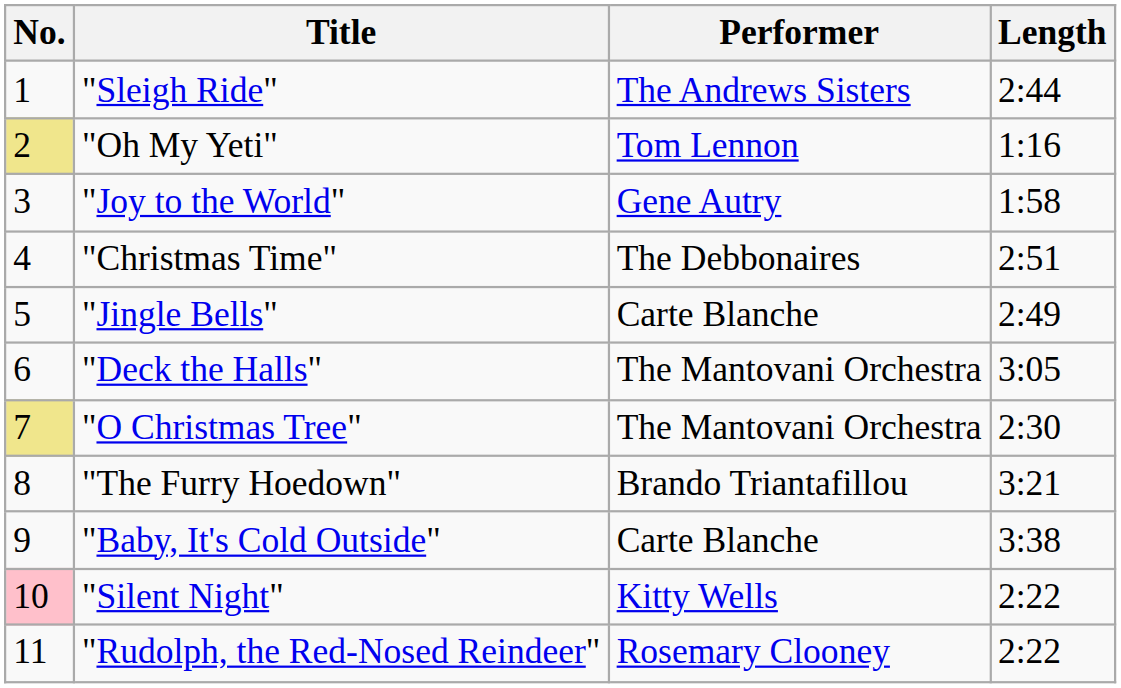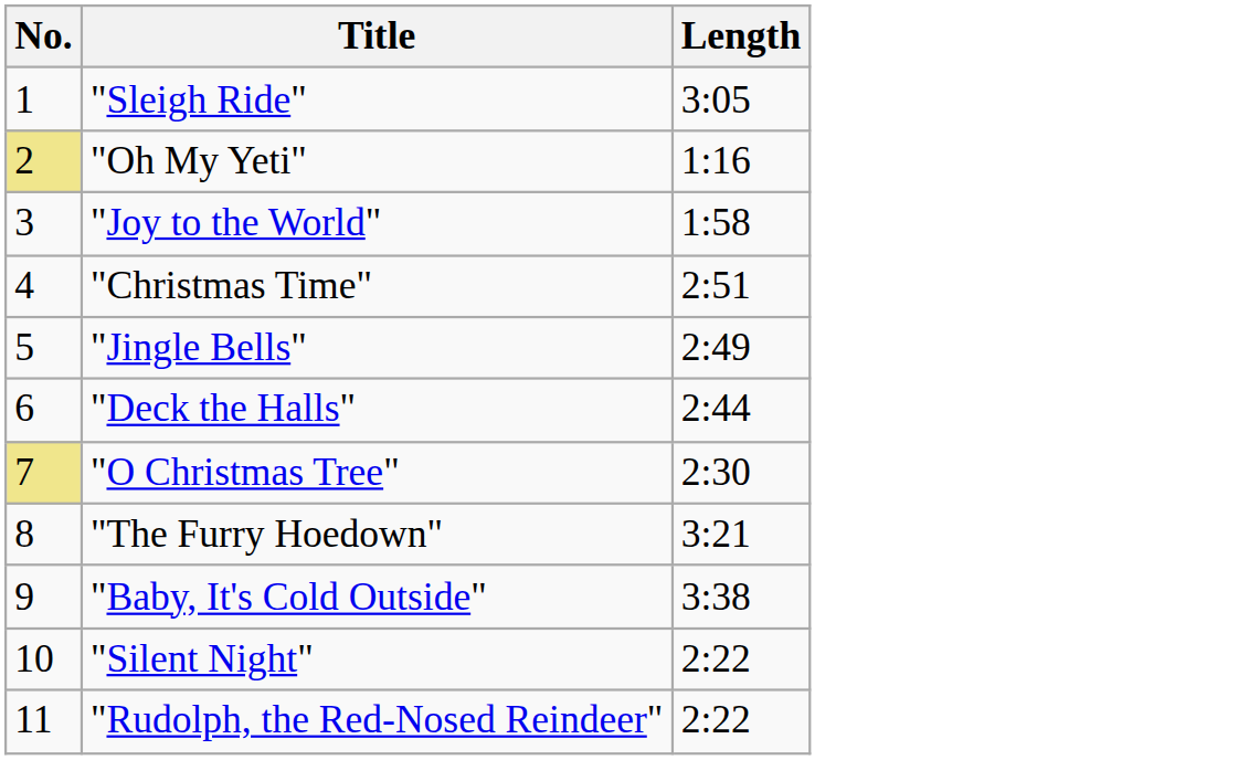 <table class="wikitable">
 <tr>
 <th>No.</th>
 <th>Title</th>
-<th>Performer</th>
 <th>Length</th>
 </tr>
 <tr>
 <td>1</td>
 <td>"<a href='#'>Sleigh Ride</a>"</td>
-<td><a href='#'>The Andrews Sisters</a></td>
-<td>2:44</td>
+<td>3:05</td>
 </tr>
 <tr>
 <td style="background: khaki;">2</td>
 <td>"Oh My Yeti"</td>
-<td><a href='#'>Tom Lennon</a></td>
 <td>1:16</td>
 </tr>
 <tr>
 <td>3</td>
 <td>"<a href='#'>Joy to the World</a>"</td>
-<td><a href='#'>Gene Autry</a></td>
 <td>1:58</td>
 </tr>
 <tr>
 <td>4</td>
 <td>"Christmas Time"</td>
-<td>The Debbonaires</td>
 <td>2:51</td>
 </tr>
 <tr>
 <td>5</td>
 <td>"<a href='#'>Jingle Bells</a>"</td>
-<td>Carte Blanche</td>
 <td>2:49</td>
 </tr>
 <tr>
 <td>6</td>
 <td>"<a href='#'>Deck the Halls</a>"</td>
-<td>The Mantovani Orchestra</td>
-<td>3:05</td>
+<td>2:44</td>
 </tr>
 <tr>
 <td style="background: khaki;">7</td>
 <td>"<a href='#'>O Christmas Tree</a>"</td>
-<td>The Mantovani Orchestra</td>
 <td>2:30</td>
 </tr>
 <tr>
 <td>8</td>
 <td>"The Furry Hoedown"</td>
-<td>Brando Triantafillou</td>
 <td>3:21</td>
 </tr>
 <tr>
 <td>9</td>
 <td>"<a href='#'>Baby, It's Cold Outside</a>"</td>
-<td>Carte Blanche</td>
 <td>3:38</td>
 </tr>
 <tr>
-<td style="background: pink;">10</td>
+<td>10</td>
 <td>"<a href='#'>Silent Night</a>"</td>
-<td><a href='#'>Kitty Wells</a></td>
 <td>2:22</td>
 </tr>
 <tr>
 <td>11</td>
 <td>"<a href='#'>Rudolph, the Red-Nosed Reindeer</a>"</td>
-<td><a href='#'>Rosemary Clooney</a></td>
 <td>2:22</td>
 </tr>
 </table>
